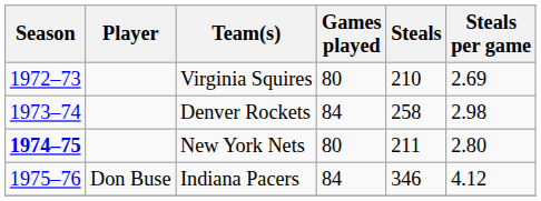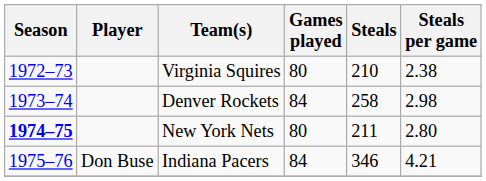 <table class="wikitable sortable" style="font-size:95%;">
 <tr>
 <th>Season</th>
 <th>Player</th>
 <th>Team(s)</th>
 <th>Games<br>played</th>
 <th>Steals</th>
 <th>Steals<br>per game</th>
 </tr>
 <tr>
 <td><a href='#'>1972–73</a></td>
 <td></td>
 <td>Virginia Squires</td>
 <td>80</td>
 <td>210</td>
-<td>2.69</td>
+<td>2.38</td>
 </tr>
 <tr>
 <td><a href='#'>1973–74</a></td>
 <td></td>
 <td>Denver Rockets</td>
 <td>84</td>
 <td>258</td>
 <td>2.98</td>
 </tr>
 <tr>
 <td><strong><a href='#'>1974–75</a></strong></td>
 <td></td>
 <td>New York Nets</td>
 <td>80</td>
 <td>211</td>
 <td>2.80</td>
 </tr>
 <tr>
 <td><a href='#'>1975–76</a></td>
 <td>Don Buse</td>
 <td>Indiana Pacers</td>
 <td>84</td>
 <td>346</td>
-<td>4.12</td>
+<td>4.21</td>
 </tr>
 <tr>
 </tr>
 </table>
